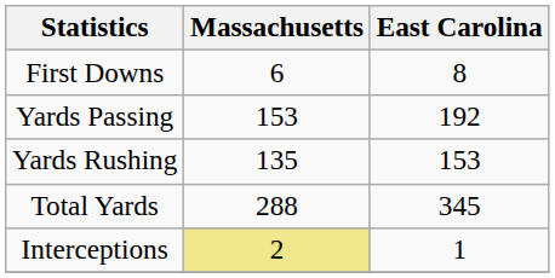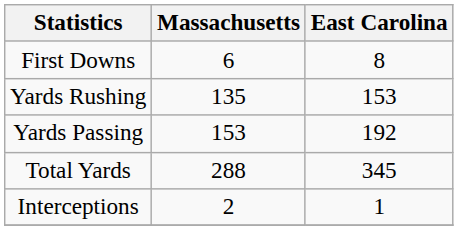 <table class=wikitable style="text-align:center">
 <tr>
 <th>Statistics</th>
 <th>Massachusetts</th>
 <th>East Carolina</th>
 </tr>
 <tr>
 <td>First Downs</td>
 <td>6</td>
 <td>8</td>
 </tr>
 <tr>
+<td>Yards Rushing</td>
+<td>135</td>
+<td>153</td>
+</tr>
+<tr>
 <td>Yards Passing</td>
 <td>153</td>
 <td>192</td>
-</tr>
-<tr>
-<td>Yards Rushing</td>
-<td>135</td>
-<td>153</td>
 </tr>
 <tr>
 <td>Total Yards</td>
 <td>288</td>
 <td>345</td>
 </tr>
 <tr>
 <td>Interceptions</td>
-<td style="background: khaki;">2</td>
+<td>2</td>
 <td>1</td>
 </tr>
 <tr>
 </tr>
 </table>
